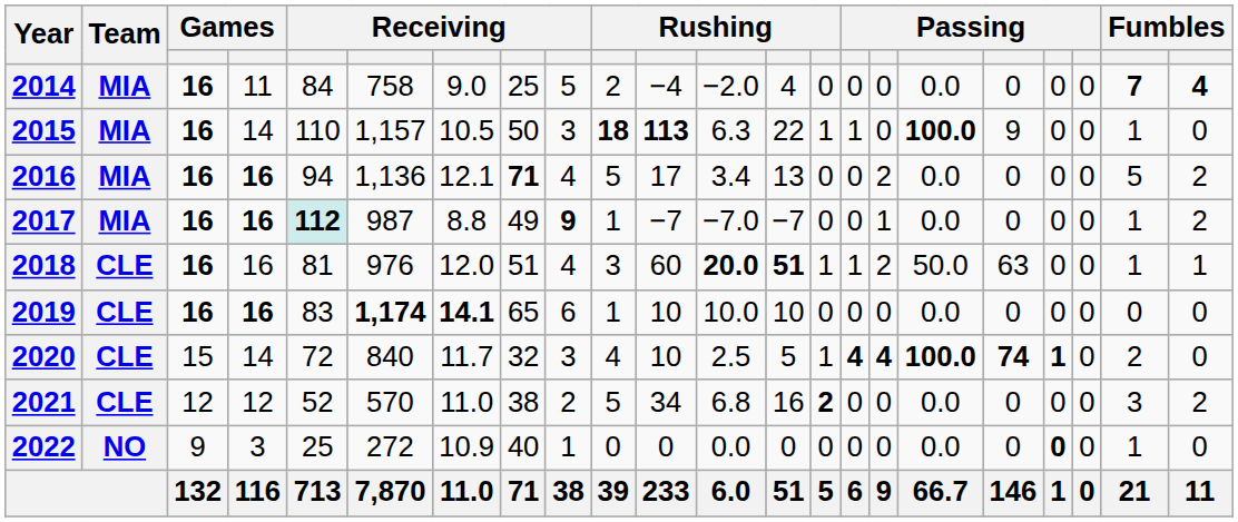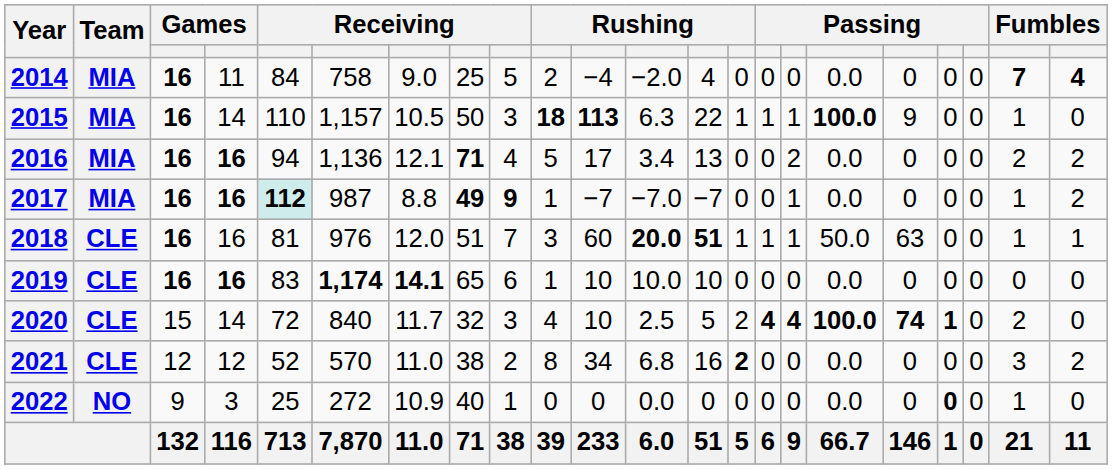 <table class="wikitable" style="text-align:center;">
 <tr>
 <th rowspan="2">Year</th>
 <th rowspan="2">Team</th>
 <th colspan="2">Games</th>
 <th colspan="5">Receiving</th>
 <th colspan="5">Rushing</th>
 <th colspan="6">Passing</th>
 <th colspan="6">Fumbles</th>
 </tr>
 <tr>
 <th></th>
 <th></th>
 <th></th>
 <th></th>
 <th></th>
 <th></th>
 <th></th>
 <th></th>
 <th></th>
 <th></th>
 <th></th>
 <th></th>
 <th></th>
 <th></th>
 <th></th>
 <th></th>
 <th></th>
 <th></th>
 <th></th>
 <th></th>
 </tr>
 <tr>
 <th><a href='#'>2014</a></th>
 <th><a href='#'>MIA</a></th>
 <td><strong>16</strong></td>
 <td>11</td>
 <td>84</td>
 <td>758</td>
 <td>9.0</td>
 <td>25</td>
 <td>5</td>
 <td>2</td>
 <td>−4</td>
 <td>−2.0</td>
 <td>4</td>
 <td>0</td>
 <td>0</td>
 <td>0</td>
 <td>0.0</td>
 <td>0</td>
 <td>0</td>
 <td>0</td>
 <td><strong>7</strong></td>
 <td><strong>4</strong></td>
 </tr>
 <tr>
 <th><a href='#'>2015</a></th>
 <th><a href='#'>MIA</a></th>
 <td><strong>16</strong></td>
 <td>14</td>
 <td>110</td>
 <td>1,157</td>
 <td>10.5</td>
 <td>50</td>
 <td>3</td>
 <td><strong>18</strong></td>
 <td><strong>113</strong></td>
 <td>6.3</td>
 <td>22</td>
 <td>1</td>
 <td>1</td>
-<td>0</td>
+<td>1</td>
 <td><strong>100.0</strong></td>
 <td>9</td>
 <td>0</td>
 <td>0</td>
 <td>1</td>
 <td>0</td>
 </tr>
 <tr>
 <th><a href='#'>2016</a></th>
 <th><a href='#'>MIA</a></th>
 <td><strong>16</strong></td>
 <td><strong>16</strong></td>
 <td>94</td>
 <td>1,136</td>
 <td>12.1</td>
 <td><strong>71</strong></td>
 <td>4</td>
 <td>5</td>
 <td>17</td>
 <td>3.4</td>
 <td>13</td>
 <td>0</td>
 <td>0</td>
 <td>2</td>
 <td>0.0</td>
 <td>0</td>
 <td>0</td>
 <td>0</td>
-<td>5</td>
+<td>2</td>
 <td>2</td>
 </tr>
 <tr>
 <th><a href='#'>2017</a></th>
 <th><a href='#'>MIA</a></th>
 <td><strong>16</strong></td>
 <td><strong>16</strong></td>
 <td style="background:#cfecec;"><strong>112</strong></td>
 <td>987</td>
 <td>8.8</td>
-<td>49</td>
+<td><strong>49</strong></td>
 <td><strong>9</strong></td>
 <td>1</td>
 <td>−7</td>
 <td>−7.0</td>
 <td>−7</td>
 <td>0</td>
 <td>0</td>
 <td>1</td>
 <td>0.0</td>
 <td>0</td>
 <td>0</td>
 <td>0</td>
 <td>1</td>
 <td>2</td>
 </tr>
 <tr>
 <th><a href='#'>2018</a></th>
 <th><a href='#'>CLE</a></th>
 <td><strong>16</strong></td>
 <td>16</td>
 <td>81</td>
 <td>976</td>
 <td>12.0</td>
 <td>51</td>
-<td>4</td>
+<td>7</td>
 <td>3</td>
 <td>60</td>
 <td><strong>20.0</strong></td>
 <td><strong>51</strong></td>
 <td>1</td>
 <td>1</td>
-<td>2</td>
+<td>1</td>
 <td>50.0</td>
 <td>63</td>
 <td>0</td>
 <td>0</td>
 <td>1</td>
 <td>1</td>
 </tr>
 <tr>
 <th><a href='#'>2019</a></th>
 <th><a href='#'>CLE</a></th>
 <td><strong>16</strong></td>
 <td><strong>16</strong></td>
 <td>83</td>
 <td><strong>1,174</strong></td>
 <td><strong>14.1</strong></td>
 <td>65</td>
 <td>6</td>
 <td>1</td>
 <td>10</td>
 <td>10.0</td>
 <td>10</td>
 <td>0</td>
 <td>0</td>
 <td>0</td>
 <td>0.0</td>
 <td>0</td>
 <td>0</td>
 <td>0</td>
 <td>0</td>
 <td>0</td>
 </tr>
 <tr>
 <th><a href='#'>2020</a></th>
 <th><a href='#'>CLE</a></th>
 <td>15</td>
 <td>14</td>
 <td>72</td>
 <td>840</td>
 <td>11.7</td>
 <td>32</td>
 <td>3</td>
 <td>4</td>
 <td>10</td>
 <td>2.5</td>
 <td>5</td>
-<td>1</td>
+<td>2</td>
 <td><strong>4</strong></td>
 <td><strong>4</strong></td>
 <td><strong>100.0</strong></td>
 <td><strong>74</strong></td>
 <td><strong>1</strong></td>
 <td>0</td>
 <td>2</td>
 <td>0</td>
 </tr>
 <tr>
 <th><a href='#'>2021</a></th>
 <th><a href='#'>CLE</a></th>
 <td>12</td>
 <td>12</td>
 <td>52</td>
 <td>570</td>
 <td>11.0</td>
 <td>38</td>
 <td>2</td>
-<td>5</td>
+<td>8</td>
 <td>34</td>
 <td>6.8</td>
 <td>16</td>
 <td><strong>2</strong></td>
 <td>0</td>
 <td>0</td>
 <td>0.0</td>
 <td>0</td>
 <td>0</td>
 <td>0</td>
 <td>3</td>
 <td>2</td>
 </tr>
 <tr>
 <th><a href='#'>2022</a></th>
 <th><a href='#'>NO</a></th>
 <td>9</td>
 <td>3</td>
 <td>25</td>
 <td>272</td>
 <td>10.9</td>
 <td>40</td>
 <td>1</td>
 <td>0</td>
 <td>0</td>
 <td>0.0</td>
 <td>0</td>
 <td>0</td>
 <td>0</td>
 <td>0</td>
 <td>0.0</td>
 <td>0</td>
 <td><strong>0</strong></td>
 <td>0</td>
 <td>1</td>
 <td>0</td>
 </tr>
 <tr>
 <th colspan="2"></th>
 <th>132</th>
 <th>116</th>
 <th>713</th>
 <th>7,870</th>
 <th>11.0</th>
 <th>71</th>
 <th>38</th>
 <th>39</th>
 <th>233</th>
 <th>6.0</th>
 <th>51</th>
 <th>5</th>
 <th>6</th>
 <th>9</th>
 <th>66.7</th>
 <th>146</th>
 <th>1</th>
 <th>0</th>
 <th>21</th>
 <th>11</th>
 </tr>
 </table>
